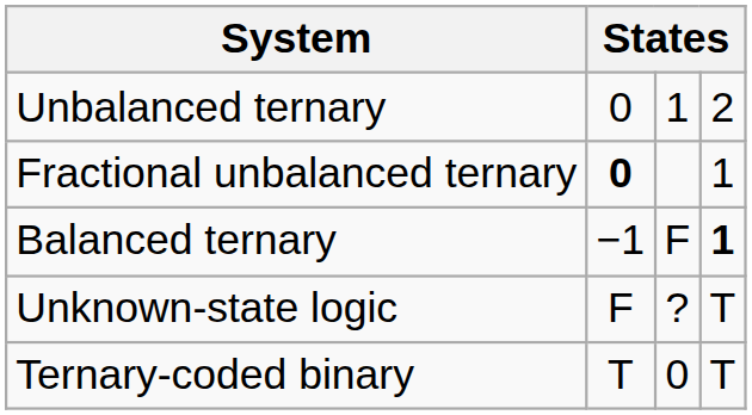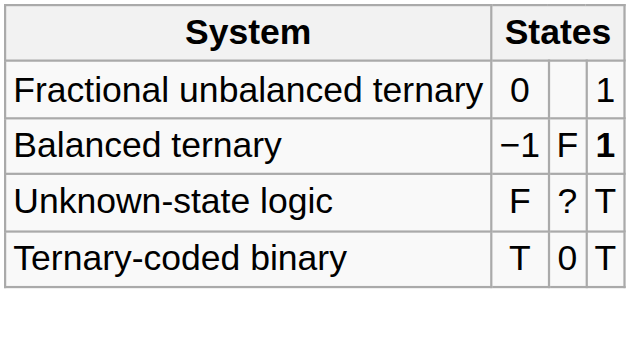 <table class="wikitable">
 <tr>
 <th>System</th>
 <th colspan=3>States</th>
 </tr>
 <tr>
-<td>Unbalanced ternary</td>
+<td>Fractional unbalanced ternary</td>
 <td align=center>0</td>
-<td align=center>1</td>
-<td align=center>2</td>
-</tr>
-<tr>
-<td>Fractional unbalanced ternary</td>
-<td align=center><strong>0</strong></td>
 <td align=center></td>
 <td align=center>1</td>
 </tr>
 <tr>
 <td>Balanced ternary</td>
 <td align=center>−1</td>
 <td align=center>F</td>
 <td align=center><strong>1</strong></td>
 </tr>
 <tr>
 <td>Unknown-state logic</td>
 <td align=center>F</td>
 <td align=center>?</td>
 <td align="center">T</td>
 </tr>
 <tr>
 <td>Ternary-coded binary</td>
 <td align=center>T</td>
 <td align=center>0</td>
 <td align=center>T</td>
 </tr>
 </table>
